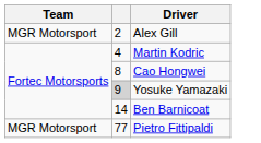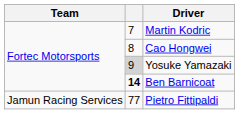 <table class="wikitable" style="font-size: 85%;">
 <tr>
 <th>Team</th>
 <th></th>
 <th>Driver</th>
 </tr>
 <tr>
-<td>MGR Motorsport</td>
-<td>2</td>
-<td> Alex Gill</td>
-</tr>
-<tr>
 <td rowspan=4><a href='#'>Fortec Motorsports</a></td>
-<td>4</td>
+<td>7</td>
 <td> <a href='#'>Martin Kodric</a></td>
 </tr>
 <tr>
 <td>8</td>
 <td> <a href='#'>Cao Hongwei</a></td>
 </tr>
 <tr>
 <td style="background: lightgrey;">9</td>
 <td> Yosuke Yamazaki</td>
 </tr>
 <tr>
-<td>14</td>
+<td><strong>14</strong></td>
 <td> <a href='#'>Ben Barnicoat</a></td>
 </tr>
 <tr>
-<td>MGR Motorsport</td>
+<td>Jamun Racing Services</td>
 <td>77</td>
 <td> <a href='#'>Pietro Fittipaldi</a></td>
 </tr>
 </table>
